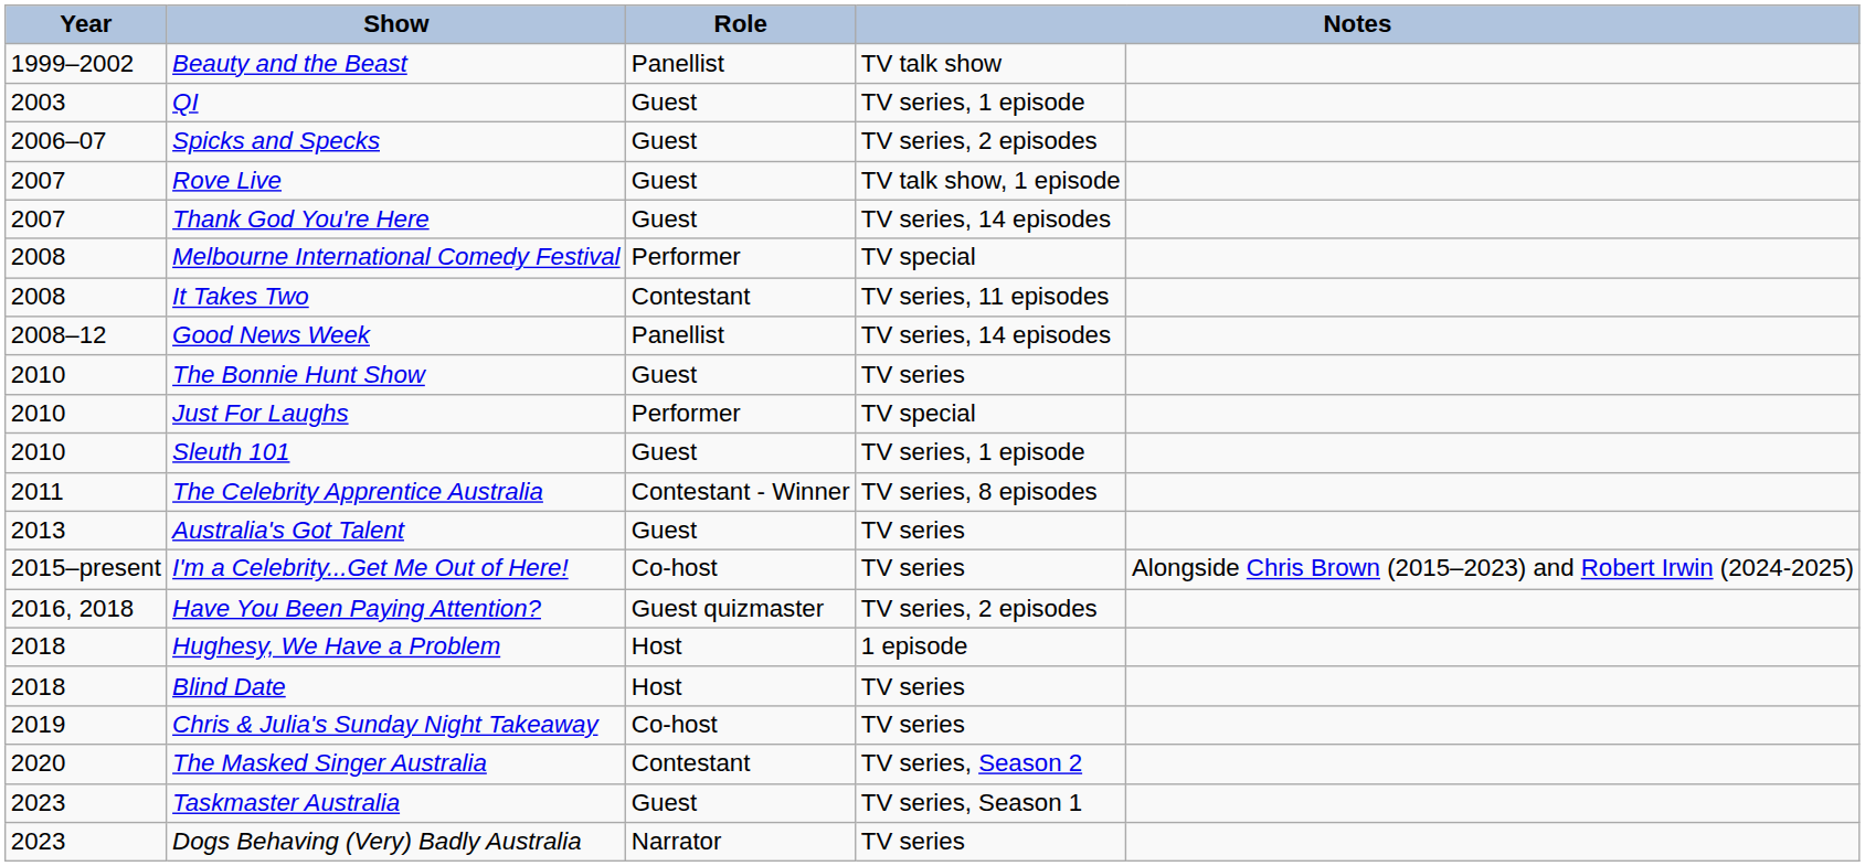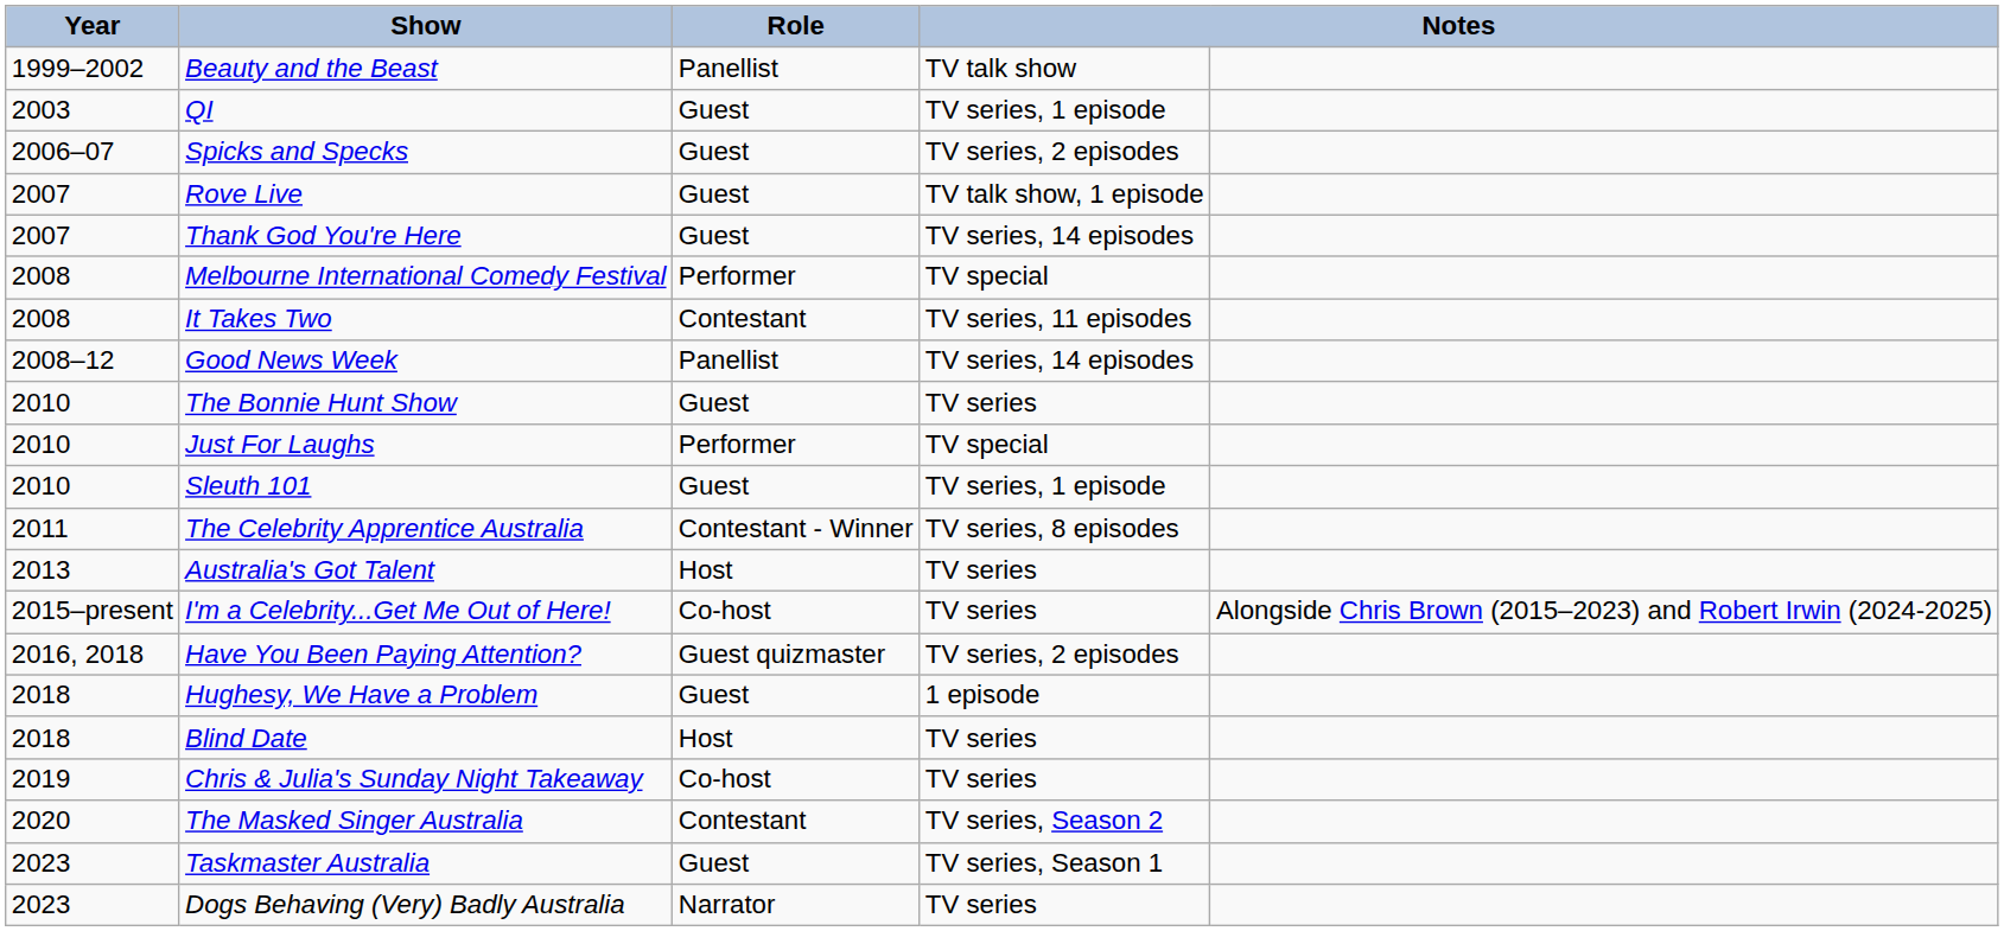 <table class="wikitable">
 <tr>
 <th style="background:#B0C4DE;">Year</th>
 <th style="background:#B0C4DE;">Show</th>
 <th style="background:#B0C4DE;">Role</th>
 <th colspan="2" style="background:#B0C4DE;">Notes</th>
 </tr>
 <tr>
 <td>1999–2002</td>
 <td><em><a href='#'>Beauty and the Beast</a></em></td>
 <td>Panellist</td>
 <td>TV talk show</td>
 <td></td>
 </tr>
 <tr>
 <td>2003</td>
 <td><em><a href='#'>QI</a></em></td>
 <td>Guest</td>
 <td>TV series, 1 episode</td>
 <td></td>
 </tr>
 <tr>
 <td>2006–07</td>
 <td><em><a href='#'>Spicks and Specks</a></em></td>
 <td>Guest</td>
 <td>TV series, 2 episodes</td>
 <td></td>
 </tr>
 <tr>
 <td>2007</td>
 <td><em><a href='#'>Rove Live</a></em></td>
 <td>Guest</td>
 <td>TV talk show, 1 episode</td>
 <td></td>
 </tr>
 <tr>
 <td>2007</td>
 <td><em><a href='#'>Thank God You're Here</a></em></td>
 <td>Guest</td>
 <td>TV series, 14 episodes</td>
 <td></td>
 </tr>
 <tr>
 <td>2008</td>
 <td><em><a href='#'>Melbourne International Comedy Festival</a></em></td>
 <td>Performer</td>
 <td>TV special</td>
 <td></td>
 </tr>
 <tr>
 <td>2008</td>
 <td><em><a href='#'>It Takes Two</a></em></td>
 <td>Contestant</td>
 <td>TV series, 11 episodes</td>
 <td></td>
 </tr>
 <tr>
 <td>2008–12</td>
 <td><em><a href='#'>Good News Week</a></em></td>
 <td>Panellist</td>
 <td>TV series, 14 episodes</td>
 <td></td>
 </tr>
 <tr>
 <td>2010</td>
 <td><em><a href='#'>The Bonnie Hunt Show</a></em></td>
 <td>Guest</td>
 <td>TV series</td>
 <td></td>
 </tr>
 <tr>
 <td>2010</td>
 <td><em><a href='#'>Just For Laughs</a></em></td>
 <td>Performer</td>
 <td>TV special</td>
 <td></td>
 </tr>
 <tr>
 <td>2010</td>
 <td><em><a href='#'>Sleuth 101</a></em></td>
 <td>Guest</td>
 <td>TV series, 1 episode</td>
 <td></td>
 </tr>
 <tr>
 <td>2011</td>
 <td><em><a href='#'>The Celebrity Apprentice Australia</a></em></td>
 <td>Contestant - Winner</td>
 <td>TV series, 8 episodes</td>
 <td></td>
 </tr>
 <tr>
 <td>2013</td>
 <td><em><a href='#'>Australia's Got Talent</a></em></td>
-<td>Guest</td>
+<td>Host</td>
 <td>TV series</td>
 <td></td>
 </tr>
 <tr>
 <td>2015–present</td>
 <td><em><a href='#'>I'm a Celebrity...Get Me Out of Here!</a></em></td>
 <td>Co-host</td>
 <td>TV series</td>
 <td>Alongside <a href='#'>Chris Brown</a> (2015–2023) and <a href='#'>Robert Irwin</a> (2024-2025)</td>
 </tr>
 <tr>
 <td>2016, 2018</td>
 <td><em><a href='#'>Have You Been Paying Attention?</a></em></td>
 <td>Guest quizmaster</td>
 <td>TV series, 2 episodes</td>
 <td></td>
 </tr>
 <tr>
 <td>2018</td>
 <td><em><a href='#'>Hughesy, We Have a Problem</a></em></td>
-<td>Host</td>
+<td>Guest</td>
 <td>1 episode</td>
 <td></td>
 </tr>
 <tr>
 <td>2018</td>
 <td><em><a href='#'>Blind Date</a></em></td>
 <td>Host</td>
 <td>TV series</td>
 <td></td>
 </tr>
 <tr>
 <td>2019</td>
 <td><em><a href='#'>Chris & Julia's Sunday Night Takeaway</a></em></td>
 <td>Co-host</td>
 <td>TV series</td>
 <td></td>
 </tr>
 <tr>
 <td>2020</td>
 <td><em><a href='#'>The Masked Singer Australia</a></em></td>
 <td>Contestant</td>
 <td>TV series, <a href='#'>Season 2</a></td>
 <td></td>
 </tr>
 <tr>
 <td>2023</td>
 <td><em><a href='#'>Taskmaster Australia</a></em></td>
 <td>Guest</td>
 <td>TV series, Season 1</td>
 <td></td>
 </tr>
 <tr>
 <td>2023</td>
 <td><em>Dogs Behaving (Very) Badly Australia</em></td>
 <td>Narrator</td>
 <td>TV series</td>
 <td></td>
 </tr>
 </table>
